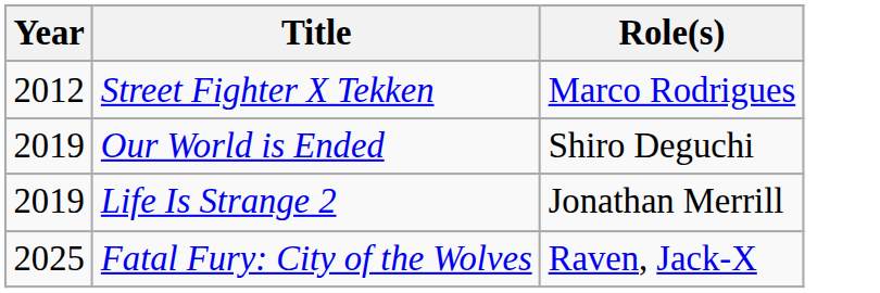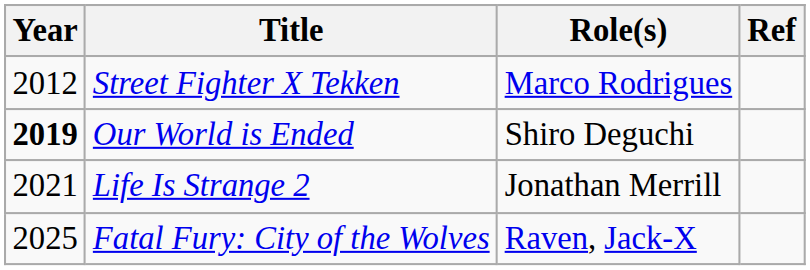 <table class="wikitable">
 <tr>
 <th>Year</th>
 <th>Title</th>
 <th>Role(s)</th>
+<th>Ref</th>
 </tr>
 <tr>
 <td>2012</td>
 <td><em><a href='#'>Street Fighter X Tekken</a></em></td>
 <td><a href='#'>Marco Rodrigues</a></td>
+<td></td>
 </tr>
 <tr>
-<td>2019</td>
+<td><strong>2019</strong></td>
 <td><em><a href='#'>Our World is Ended</a></em></td>
 <td>Shiro Deguchi</td>
+<td></td>
 </tr>
 <tr>
-<td>2019</td>
+<td>2021</td>
 <td><em><a href='#'>Life Is Strange 2</a></em></td>
 <td>Jonathan Merrill</td>
+<td></td>
 </tr>
 <tr>
 <td>2025</td>
 <td><em><a href='#'>Fatal Fury: City of the Wolves</a></em></td>
 <td><a href='#'>Raven</a>, <a href='#'>Jack-X</a></td>
+<td></td>
 </tr>
 </table>
